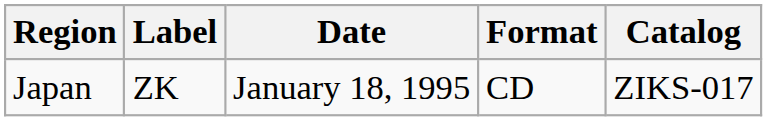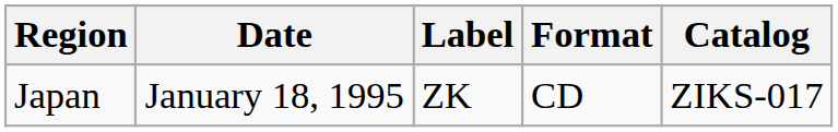 <table class="wikitable">
 <tr>
 <th>Region</th>
+<th>Date</th>
 <th>Label</th>
-<th>Date</th>
 <th>Format</th>
 <th>Catalog</th>
 </tr>
 <tr>
 <td>Japan</td>
+<td>January 18, 1995</td>
 <td>ZK</td>
-<td>January 18, 1995</td>
 <td>CD</td>
 <td>ZIKS-017</td>
 </tr>
 </table>
